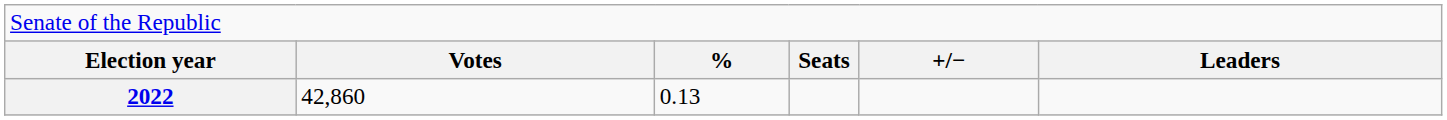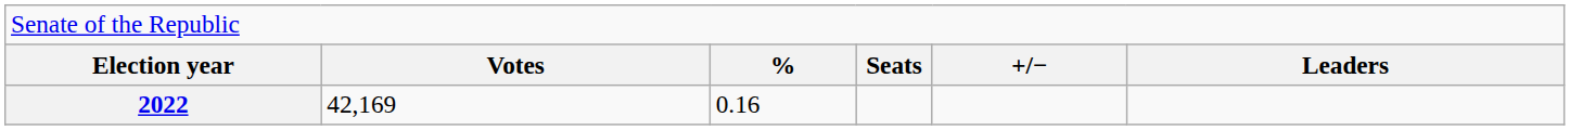 <table class=wikitable style="width:50%; border:1px #AAAAFF solid">
 <tr>
 <td colspan=6><a href='#'>Senate of the Republic</a></td>
 </tr>
 <tr>
 <th width=13%>Election year</th>
 <th width=16%>Votes</th>
 <th width=6%>%</th>
 <th width=1%>Seats</th>
 <th width=8%>+/−</th>
 <th width=18%>Leaders</th>
 </tr>
 <tr>
 <th><a href='#'>2022</a></th>
-<td>42,860</td>
-<td>0.13</td>
+<td>42,169</td>
+<td>0.16</td>
 <td></td>
 <td></td>
 <td></td>
 </tr>
 </table>
